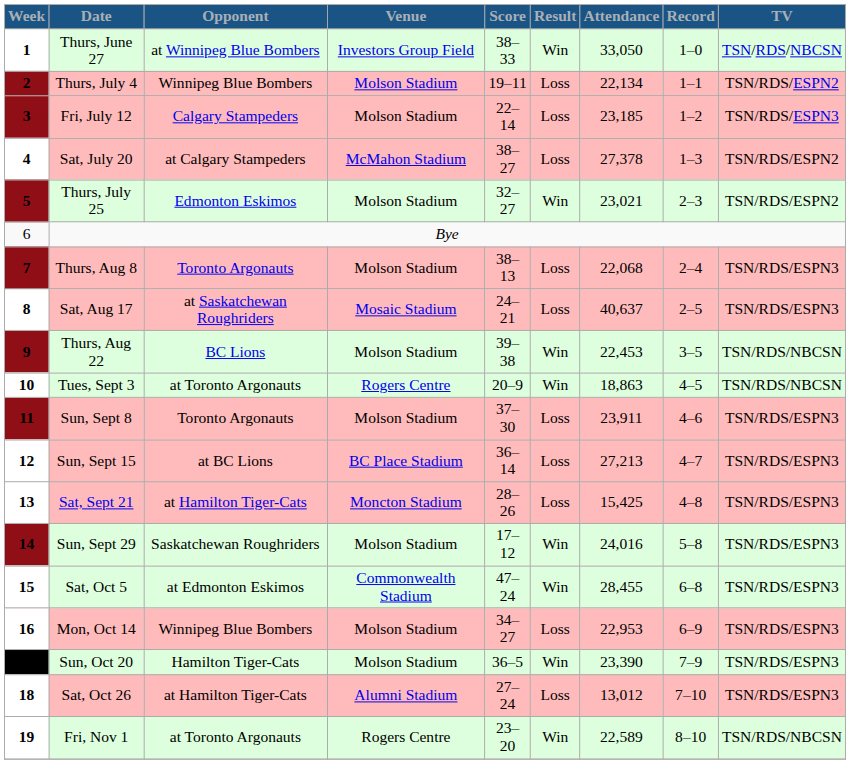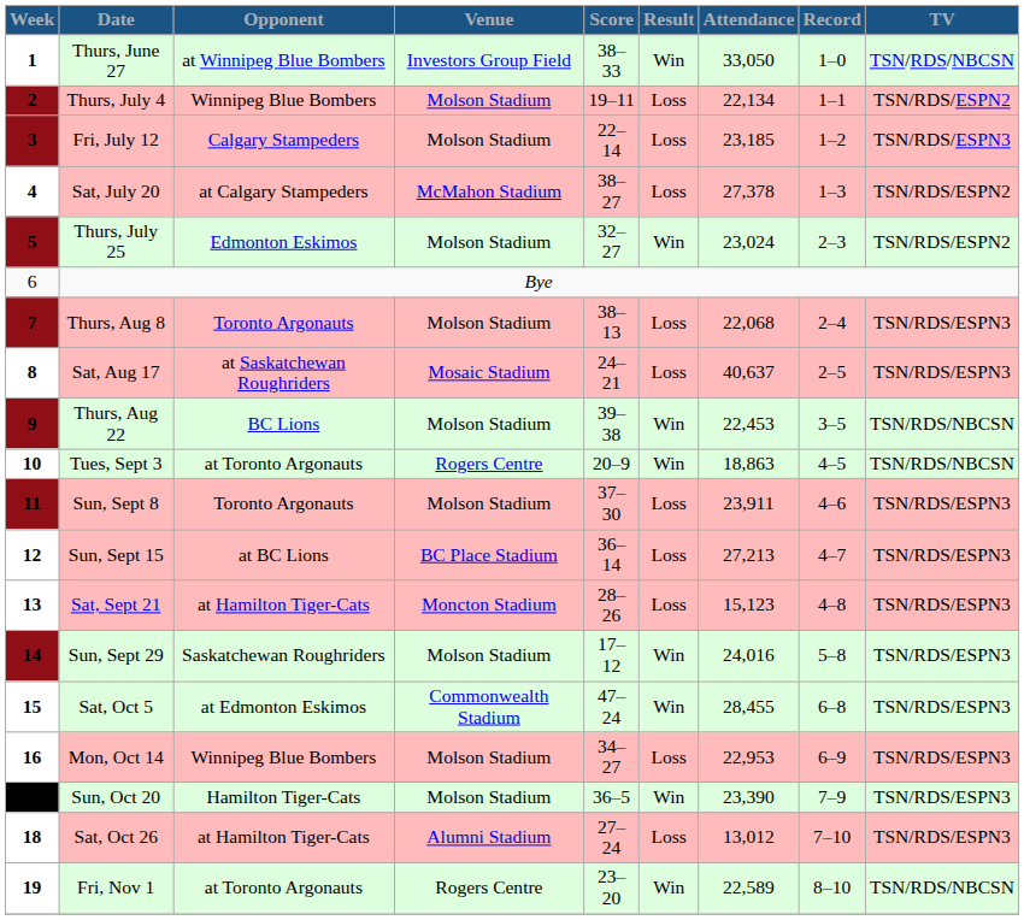 <table class="wikitable sortable">
 <tr>
 <th style="background:#1A5484;color:#A9AFB5;">Week</th>
 <th style="background:#1A5484;color:#A9AFB5;">Date</th>
 <th style="background:#1A5484;color:#A9AFB5;">Opponent</th>
 <th style="background:#1A5484;color:#A9AFB5;">Venue</th>
 <th style="background:#1A5484;color:#A9AFB5;">Score</th>
 <th style="background:#1A5484;color:#A9AFB5;">Result</th>
 <th style="background:#1A5484;color:#A9AFB5;">Attendance</th>
 <th style="background:#1A5484;color:#A9AFB5;">Record</th>
 <th style="background:#1A5484;color:#A9AFB5;">TV</th>
 </tr>
 <tr align="center" bgcolor="#ddffdd">
 <td style="text-align:center; background:white;"><span><strong>1</strong></span></td>
 <td>Thurs, June 27</td>
 <td>at <a href='#'>Winnipeg Blue Bombers</a></td>
 <td><a href='#'>Investors Group Field</a></td>
 <td>38–33</td>
 <td>Win</td>
 <td>33,050</td>
 <td>1–0</td>
 <td><a href='#'>TSN</a>/<a href='#'>RDS</a>/<a href='#'>NBCSN</a></td>
 </tr>
 <tr align="center" bgcolor="#ffbbbb">
 <td style="text-align:center; background:#900F17;"><span><strong>2</strong></span></td>
 <td>Thurs, July 4</td>
 <td>Winnipeg Blue Bombers</td>
 <td><a href='#'>Molson Stadium</a></td>
 <td>19–11</td>
 <td>Loss</td>
 <td>22,134</td>
 <td>1–1</td>
 <td>TSN/RDS/<a href='#'>ESPN2</a></td>
 </tr>
 <tr align="center" bgcolor="#ffbbbb">
 <td style="text-align:center; background:#900F17;"><span><strong>3</strong></span></td>
 <td>Fri, July 12</td>
 <td><a href='#'>Calgary Stampeders</a></td>
 <td>Molson Stadium</td>
 <td>22–14</td>
 <td>Loss</td>
 <td>23,185</td>
 <td>1–2</td>
 <td>TSN/RDS/<a href='#'>ESPN3</a></td>
 </tr>
 <tr align="center" bgcolor="#ffbbbb">
 <td style="text-align:center; background:white;"><span><strong>4</strong></span></td>
 <td>Sat, July 20</td>
 <td>at Calgary Stampeders</td>
 <td><a href='#'>McMahon Stadium</a></td>
 <td>38–27</td>
 <td>Loss</td>
 <td>27,378</td>
 <td>1–3</td>
 <td>TSN/RDS/ESPN2</td>
 </tr>
 <tr align="center" bgcolor="#ddffdd">
 <td style="text-align:center; background:#900F17;"><span><strong>5</strong></span></td>
 <td>Thurs, July 25</td>
 <td><a href='#'>Edmonton Eskimos</a></td>
 <td>Molson Stadium</td>
 <td>32–27</td>
 <td>Win</td>
-<td>23,021</td>
+<td>23,024</td>
 <td>2–3</td>
 <td>TSN/RDS/ESPN2</td>
 </tr>
 <tr align="center">
 <td>6</td>
 <td colspan=8 align="center"><em>Bye</em></td>
 </tr>
 <tr align="center" bgcolor="#ffbbbb">
 <td style="text-align:center; background:#900F17;"><span><strong>7</strong></span></td>
 <td>Thurs, Aug 8</td>
 <td><a href='#'>Toronto Argonauts</a></td>
 <td>Molson Stadium</td>
 <td>38–13</td>
 <td>Loss</td>
 <td>22,068</td>
 <td>2–4</td>
 <td>TSN/RDS/ESPN3</td>
 </tr>
 <tr align="center" bgcolor="#ffbbbb">
 <td style="text-align:center; background:white;"><span><strong>8</strong></span></td>
 <td>Sat, Aug 17</td>
 <td>at <a href='#'>Saskatchewan Roughriders</a></td>
 <td><a href='#'>Mosaic Stadium</a></td>
 <td>24–21</td>
 <td>Loss</td>
 <td>40,637</td>
 <td>2–5</td>
 <td>TSN/RDS/ESPN3</td>
 </tr>
 <tr align="center" bgcolor="#ddffdd">
 <td style="text-align:center; background:#900F17;"><span><strong>9</strong></span></td>
 <td>Thurs, Aug 22</td>
 <td><a href='#'>BC Lions</a></td>
 <td>Molson Stadium</td>
 <td>39–38</td>
 <td>Win</td>
 <td>22,453</td>
 <td>3–5</td>
 <td>TSN/RDS/NBCSN</td>
 </tr>
 <tr align="center" bgcolor="#ddffdd">
 <td style="text-align:center; background:white;"><span><strong>10</strong></span></td>
 <td>Tues, Sept 3</td>
 <td>at Toronto Argonauts</td>
 <td><a href='#'>Rogers Centre</a></td>
 <td>20–9</td>
 <td>Win</td>
 <td>18,863</td>
 <td>4–5</td>
 <td>TSN/RDS/NBCSN</td>
 </tr>
 <tr align="center" bgcolor="#ffbbbb">
 <td style="text-align:center; background:#900F17;"><span><strong>11</strong></span></td>
 <td>Sun, Sept 8</td>
 <td>Toronto Argonauts</td>
 <td>Molson Stadium</td>
 <td>37–30</td>
 <td>Loss</td>
 <td>23,911</td>
 <td>4–6</td>
 <td>TSN/RDS/ESPN3</td>
 </tr>
 <tr align="center" bgcolor="#ffbbbb">
 <td style="text-align:center; background:white;"><span><strong>12</strong></span></td>
 <td>Sun, Sept 15</td>
 <td>at BC Lions</td>
 <td><a href='#'>BC Place Stadium</a></td>
 <td>36–14</td>
 <td>Loss</td>
 <td>27,213</td>
 <td>4–7</td>
 <td>TSN/RDS/ESPN3</td>
 </tr>
 <tr align="center" bgcolor="#ffbbbb">
 <td style="text-align:center; background:white;"><span><strong>13</strong></span></td>
 <td><a href='#'>Sat, Sept 21</a></td>
 <td>at <a href='#'>Hamilton Tiger-Cats</a></td>
 <td><a href='#'>Moncton Stadium</a></td>
 <td>28–26</td>
 <td>Loss</td>
-<td>15,425</td>
+<td>15,123</td>
 <td>4–8</td>
 <td>TSN/RDS/ESPN3</td>
 </tr>
 <tr align="center" bgcolor="#ddffdd">
 <td style="text-align:center; background:#900F17;"><span><strong>14</strong></span></td>
 <td>Sun, Sept 29</td>
 <td>Saskatchewan Roughriders</td>
 <td>Molson Stadium</td>
 <td>17–12</td>
 <td>Win</td>
 <td>24,016</td>
 <td>5–8</td>
 <td>TSN/RDS/ESPN3</td>
 </tr>
 <tr align="center" bgcolor="#ddffdd">
 <td style="text-align:center; background:white;"><span><strong>15</strong></span></td>
 <td>Sat, Oct 5</td>
 <td>at Edmonton Eskimos</td>
 <td><a href='#'>Commonwealth Stadium</a></td>
 <td>47–24</td>
 <td>Win</td>
 <td>28,455</td>
 <td>6–8</td>
 <td>TSN/RDS/ESPN3</td>
 </tr>
 <tr align="center" bgcolor="#ffbbbb">
 <td style="text-align:center; background:white;"><span><strong>16</strong></span></td>
 <td>Mon, Oct 14</td>
 <td>Winnipeg Blue Bombers</td>
 <td>Molson Stadium</td>
 <td>34–27</td>
 <td>Loss</td>
 <td>22,953</td>
 <td>6–9</td>
 <td>TSN/RDS/ESPN3</td>
 </tr>
 <tr align="center" bgcolor="#ddffdd">
 <td style="text-align:center; background:black;"><span><strong>17</strong></span></td>
 <td>Sun, Oct 20</td>
 <td>Hamilton Tiger-Cats</td>
 <td>Molson Stadium</td>
 <td>36–5</td>
 <td>Win</td>
 <td>23,390</td>
 <td>7–9</td>
 <td>TSN/RDS/ESPN3</td>
 </tr>
 <tr align="center" bgcolor="#ffbbbb">
 <td style="text-align:center; background:white;"><span><strong>18</strong></span></td>
 <td>Sat, Oct 26</td>
 <td>at Hamilton Tiger-Cats</td>
 <td><a href='#'>Alumni Stadium</a></td>
 <td>27–24</td>
 <td>Loss</td>
 <td>13,012</td>
 <td>7–10</td>
 <td>TSN/RDS/ESPN3</td>
 </tr>
 <tr align="center" bgcolor="#ddffdd">
 <td style="text-align:center; background:white;"><span><strong>19</strong></span></td>
 <td>Fri, Nov 1</td>
 <td>at Toronto Argonauts</td>
 <td>Rogers Centre</td>
 <td>23–20</td>
 <td>Win</td>
 <td>22,589</td>
 <td>8–10</td>
 <td>TSN/RDS/NBCSN</td>
 </tr>
 <tr>
 </tr>
 </table>
